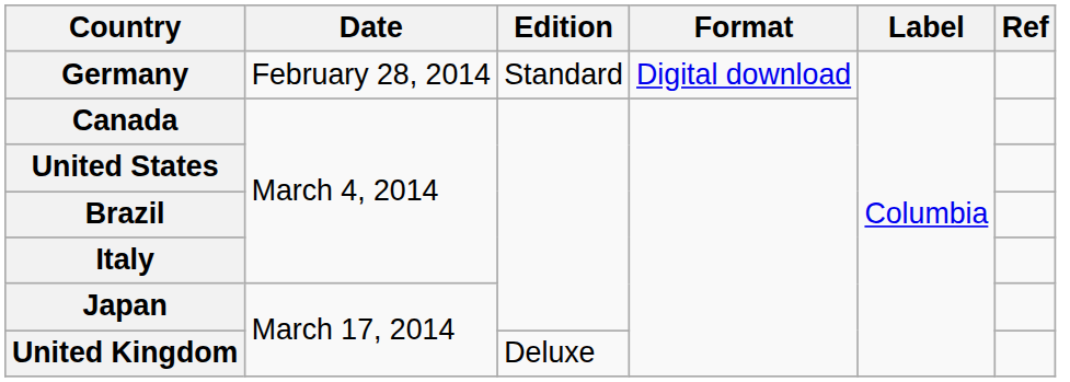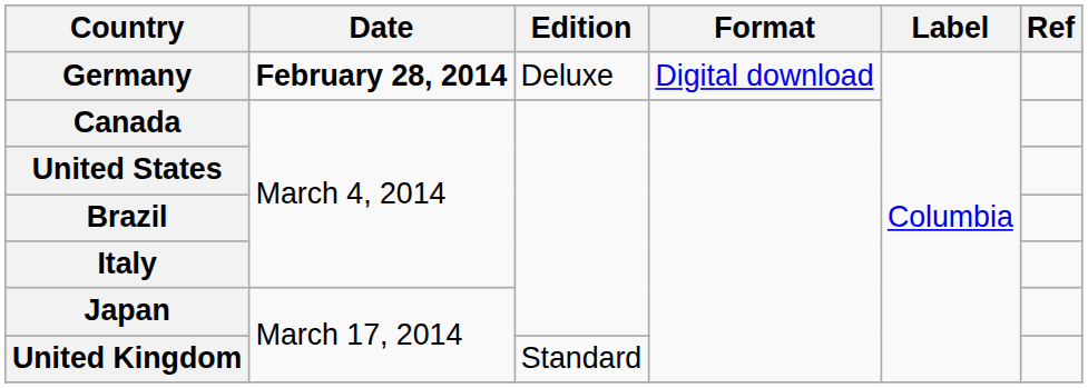 <table class="wikitable plainrowheaders">
 <tr Louder sold 55,000 copies in its first week released in the US peaking at #4>
 <th scope="col">Country</th>
 <th scope="col">Date</th>
 <th scope="col">Edition</th>
 <th scope="col">Format</th>
 <th scope="col">Label</th>
 <th scope="col">Ref</th>
 </tr>
 <tr>
 <th scope="row">Germany</th>
-<td>February 28, 2014</td>
-<td>Standard</td>
+<td><strong>February 28, 2014</strong></td>
+<td>Deluxe</td>
 <td><a href='#'>Digital download</a></td>
 <td rowspan="7"><a href='#'>Columbia</a></td>
 <td></td>
 </tr>
 <tr>
 <th scope="row">Canada</th>
 <td rowspan="4">March 4, 2014</td>
 <td rowspan="5"></td>
 <td rowspan="6"></td>
 <td></td>
 </tr>
 <tr>
 <th scope="row">United States</th>
 <td></td>
 </tr>
 <tr>
 <th scope="row">Brazil</th>
 <td></td>
 </tr>
 <tr>
 <th scope="row">Italy</th>
 <td></td>
 </tr>
 <tr>
 <th scope="row">Japan</th>
 <td rowspan="2">March 17, 2014</td>
 <td></td>
 </tr>
 <tr>
 <th scope="row">United Kingdom</th>
-<td>Deluxe</td>
+<td>Standard</td>
 <td></td>
 </tr>
 </table>
